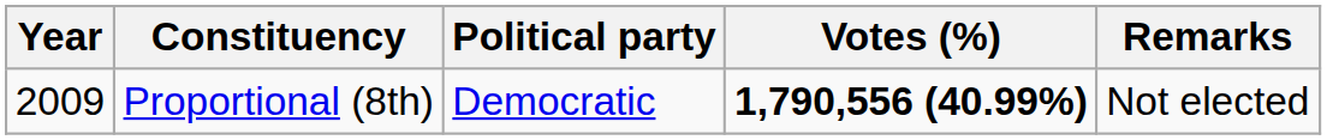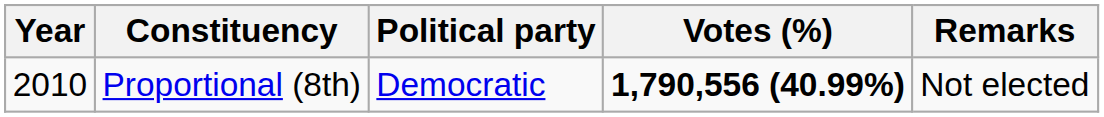 <table class="wikitable">
 <tr>
 <th>Year</th>
 <th>Constituency</th>
 <th>Political party</th>
 <th>Votes (%)</th>
 <th>Remarks</th>
 </tr>
 <tr>
-<td>2009</td>
+<td>2010</td>
 <td><a href='#'>Proportional</a> (8th)</td>
 <td><a href='#'>Democratic</a></td>
 <td><strong>1,790,556 (40.99%)</strong></td>
 <td>Not elected</td>
 </tr>
 </table>
